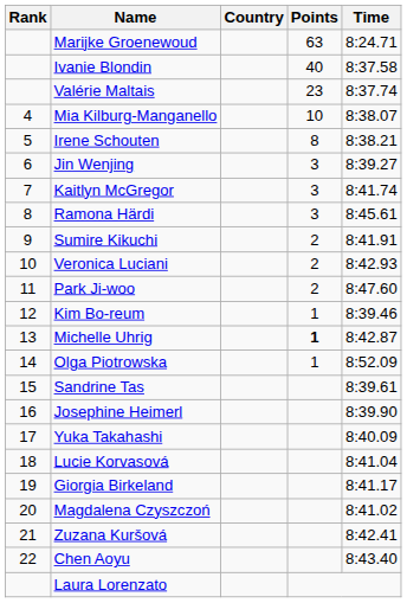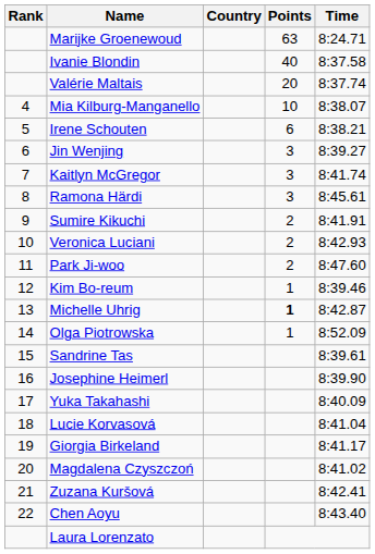 <table class="wikitable sortable" style="text-align:center">
 <tr>
 <th>Rank</th>
 <th>Name</th>
 <th>Country</th>
 <th>Points</th>
 <th>Time</th>
 </tr>
 <tr>
 <td></td>
 <td align=left><a href='#'>Marijke Groenewoud</a></td>
 <td align=left></td>
 <td>63</td>
 <td>8:24.71</td>
 </tr>
 <tr>
 <td></td>
 <td align=left><a href='#'>Ivanie Blondin</a></td>
 <td align=left></td>
 <td>40</td>
 <td>8:37.58</td>
 </tr>
 <tr>
 <td></td>
 <td align=left><a href='#'>Valérie Maltais</a></td>
 <td align=left></td>
-<td>23</td>
+<td>20</td>
 <td>8:37.74</td>
 </tr>
 <tr>
 <td>4</td>
 <td align=left><a href='#'>Mia Kilburg-Manganello</a></td>
 <td align=left></td>
 <td>10</td>
 <td>8:38.07</td>
 </tr>
 <tr>
 <td>5</td>
 <td align=left><a href='#'>Irene Schouten</a></td>
 <td align=left></td>
-<td>8</td>
+<td>6</td>
 <td>8:38.21</td>
 </tr>
 <tr>
 <td>6</td>
 <td align=left><a href='#'>Jin Wenjing</a></td>
 <td align=left></td>
 <td>3</td>
 <td>8:39.27</td>
 </tr>
 <tr>
 <td>7</td>
 <td align=left><a href='#'>Kaitlyn McGregor</a></td>
 <td align=left></td>
 <td>3</td>
 <td>8:41.74</td>
 </tr>
 <tr>
 <td>8</td>
 <td align=left><a href='#'>Ramona Härdi</a></td>
 <td align=left></td>
 <td>3</td>
 <td>8:45.61</td>
 </tr>
 <tr>
 <td>9</td>
 <td align=left><a href='#'>Sumire Kikuchi</a></td>
 <td align=left></td>
 <td>2</td>
 <td>8:41.91</td>
 </tr>
 <tr>
 <td>10</td>
 <td align=left><a href='#'>Veronica Luciani</a></td>
 <td align=left></td>
 <td>2</td>
 <td>8:42.93</td>
 </tr>
 <tr>
 <td>11</td>
 <td align=left><a href='#'>Park Ji-woo</a></td>
 <td align=left></td>
 <td>2</td>
 <td>8:47.60</td>
 </tr>
 <tr>
 <td>12</td>
 <td align=left><a href='#'>Kim Bo-reum</a></td>
 <td align=left></td>
 <td>1</td>
 <td>8:39.46</td>
 </tr>
 <tr>
 <td>13</td>
 <td align=left><a href='#'>Michelle Uhrig</a></td>
 <td align=left></td>
 <td><strong>1</strong></td>
 <td>8:42.87</td>
 </tr>
 <tr>
 <td>14</td>
 <td align=left><a href='#'>Olga Piotrowska</a></td>
 <td align=left></td>
 <td>1</td>
 <td>8:52.09</td>
 </tr>
 <tr>
 <td>15</td>
 <td align=left><a href='#'>Sandrine Tas</a></td>
 <td align=left></td>
 <td></td>
 <td>8:39.61</td>
 </tr>
 <tr>
 <td>16</td>
 <td align=left><a href='#'>Josephine Heimerl</a></td>
 <td align=left></td>
 <td></td>
 <td>8:39.90</td>
 </tr>
 <tr>
 <td>17</td>
 <td align=left><a href='#'>Yuka Takahashi</a></td>
 <td align=left></td>
 <td></td>
 <td>8:40.09</td>
 </tr>
 <tr>
 <td>18</td>
 <td align=left><a href='#'>Lucie Korvasová</a></td>
 <td align=left></td>
 <td></td>
 <td>8:41.04</td>
 </tr>
 <tr>
 <td>19</td>
 <td align=left><a href='#'>Giorgia Birkeland</a></td>
 <td align=left></td>
 <td></td>
 <td>8:41.17</td>
 </tr>
 <tr>
 <td>20</td>
 <td align=left><a href='#'>Magdalena Czyszczoń</a></td>
 <td align=left></td>
 <td></td>
 <td>8:41.02</td>
 </tr>
 <tr>
 <td>21</td>
 <td align=left><a href='#'>Zuzana Kuršová</a></td>
 <td align=left></td>
 <td></td>
 <td>8:42.41</td>
 </tr>
 <tr>
 <td>22</td>
 <td align=left><a href='#'>Chen Aoyu</a></td>
 <td align=left></td>
 <td></td>
 <td>8:43.40</td>
 </tr>
 <tr>
 <td></td>
 <td align=left><a href='#'>Laura Lorenzato</a></td>
 <td align=left></td>
 <td colspan=2></td>
 </tr>
 </table>
